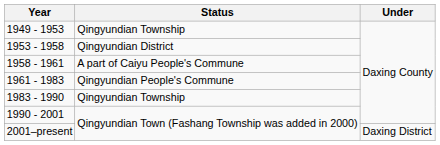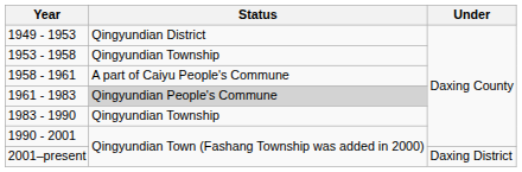 <table class="wikitable">
 <tr>
 <th>Year</th>
 <th>Status</th>
 <th>Under</th>
 </tr>
 <tr>
 <td>1949 - 1953</td>
-<td>Qingyundian Township</td>
+<td>Qingyundian District</td>
 <td rowspan="6">Daxing County</td>
 </tr>
 <tr>
 <td>1953 - 1958</td>
-<td>Qingyundian District</td>
+<td>Qingyundian Township</td>
 </tr>
 <tr>
 <td>1958 - 1961</td>
 <td>A part of Caiyu People's Commune</td>
 </tr>
 <tr>
 <td>1961 - 1983</td>
-<td>Qingyundian People's Commune</td>
+<td style="background: lightgrey;">Qingyundian People's Commune</td>
 </tr>
 <tr>
 <td>1983 - 1990</td>
 <td>Qingyundian Township</td>
 </tr>
 <tr>
 <td>1990 - 2001</td>
 <td rowspan="2">Qingyundian Town (Fashang Township was added in 2000)</td>
 </tr>
 <tr>
 <td>2001–present</td>
 <td>Daxing District</td>
 </tr>
 </table>
